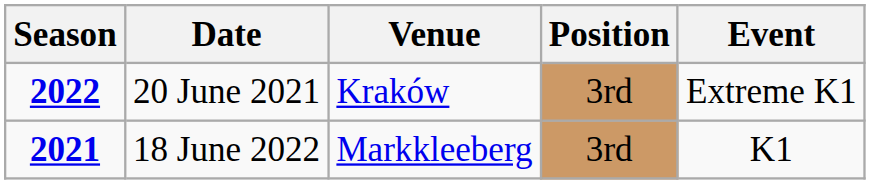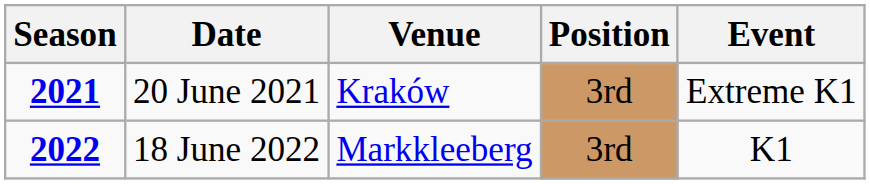 <table class="wikitable" style="text-align:center; font-size:95%;">
 <tr>
 <th>Season</th>
 <th>Date</th>
 <th>Venue</th>
 <th>Position</th>
 <th>Event</th>
 </tr>
 <tr>
-<td><strong><a href='#'>2022</a></strong></td>
+<td><strong><a href='#'>2021</a></strong></td>
 <td align=right>20 June 2021</td>
 <td align=left><a href='#'>Kraków</a></td>
 <td bgcolor=cc9966>3rd</td>
 <td>Extreme K1</td>
 </tr>
 <tr>
-<td><strong><a href='#'>2021</a></strong></td>
+<td><strong><a href='#'>2022</a></strong></td>
 <td align=right>18 June 2022</td>
 <td align=left><a href='#'>Markkleeberg</a></td>
 <td bgcolor=cc9966>3rd</td>
 <td>K1</td>
 </tr>
 </table>
